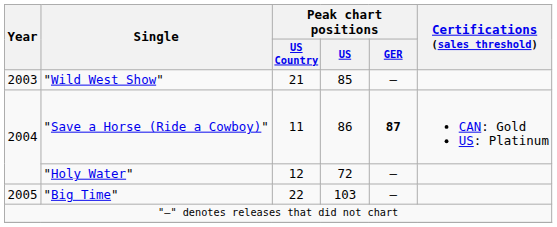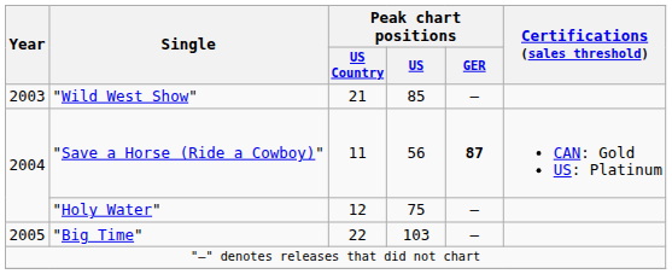 <table class="wikitable" style="text-align:center;">
 <tr>
 <th rowspan="2">Year</th>
 <th rowspan="2">Single</th>
 <th colspan="3">Peak chart positions</th>
 <th rowspan="2"><a href='#'>Certifications</a><br><small>(<a href='#'>sales threshold</a>)</small></th>
 </tr>
 <tr style="font-size:smaller;">
 <th width="45"><a href='#'>US Country</a><br></th>
 <th width="45"><a href='#'>US</a><br></th>
 <th width="45"><a href='#'>GER</a><br></th>
 </tr>
 <tr>
 <td>2003</td>
 <td align="left">"<a href='#'>Wild West Show</a>"</td>
 <td>21</td>
 <td>85</td>
 <td>—</td>
 <td></td>
 </tr>
 <tr>
 <td rowspan="2">2004</td>
 <td align="left">"<a href='#'>Save a Horse (Ride a Cowboy)</a>"</td>
 <td>11</td>
-<td>86</td>
+<td>56</td>
 <td><strong>87</strong></td>
 <td align="left"><br><ul><li><a href='#'>CAN</a>: Gold</li><li><a href='#'>US</a>: Platinum</li></ul></td>
 </tr>
 <tr>
 <td align="left">"<a href='#'>Holy Water</a>"</td>
 <td>12</td>
-<td>72</td>
+<td>75</td>
 <td>—</td>
 <td></td>
 </tr>
 <tr>
 <td>2005</td>
 <td align="left">"<a href='#'>Big Time</a>"</td>
 <td>22</td>
 <td>103</td>
 <td>—</td>
 <td></td>
 </tr>
 <tr>
 <td colspan="6" style="font-size:8pt">"—" denotes releases that did not chart</td>
 </tr>
 <tr>
 </tr>
 </table>
